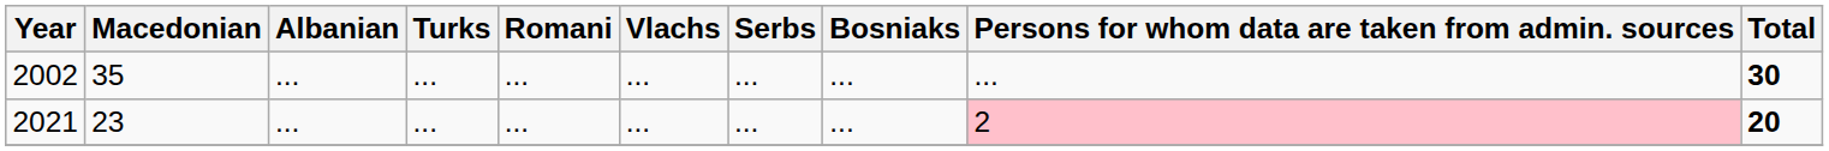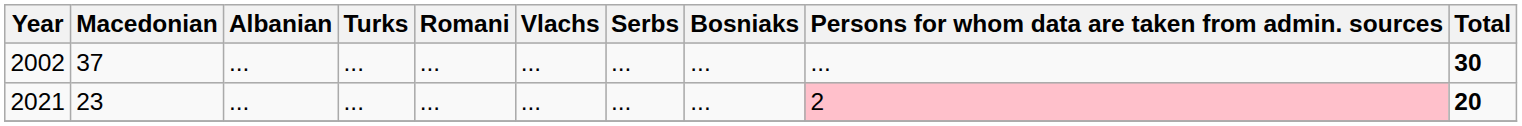 <table class="wikitable">
 <tr>
 <th>Year</th>
 <th>Macedonian</th>
 <th>Albanian</th>
 <th>Turks</th>
 <th>Romani</th>
 <th>Vlachs</th>
 <th>Serbs</th>
 <th>Bosniaks</th>
 <th><abbr>Persons for whom data are taken from admin. sources</abbr></th>
 <th>Total</th>
 </tr>
 <tr>
 <td>2002</td>
-<td>35</td>
+<td>37</td>
 <td>...</td>
 <td>...</td>
 <td>...</td>
 <td>...</td>
 <td>...</td>
 <td>...</td>
 <td>...</td>
 <td><strong>30</strong></td>
 </tr>
 <tr>
 <td>2021</td>
 <td>23</td>
 <td>...</td>
 <td>...</td>
 <td>...</td>
 <td>...</td>
 <td>...</td>
 <td>...</td>
 <td style="background: pink;">2</td>
 <td><strong>20</strong></td>
 </tr>
 <tr>
 </tr>
 </table>
